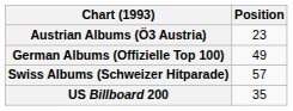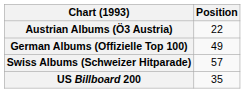 <table class="wikitable sortable plainrowheaders" style="text-align:center">
 <tr>
 <th scope="col">Chart (1993)</th>
 <th scope="col">Position</th>
 </tr>
 <tr>
 <th scope="row">Austrian Albums (Ö3 Austria)</th>
-<td>23</td>
+<td>22</td>
 </tr>
 <tr>
 <th scope="row">German Albums (Offizielle Top 100)</th>
 <td>49</td>
 </tr>
 <tr>
 <th scope="row">Swiss Albums (Schweizer Hitparade)</th>
 <td>57</td>
 </tr>
 <tr>
 <th scope="row">US <em>Billboard</em> 200</th>
 <td>35</td>
 </tr>
 </table>
